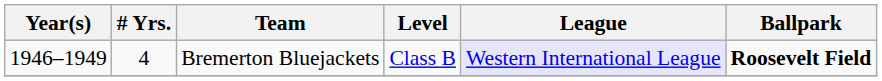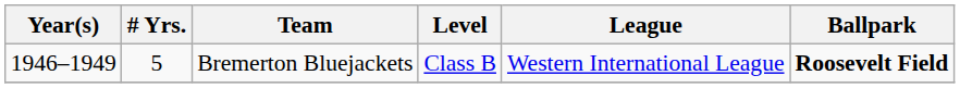 <table class="wikitable" style="text-align:center; font-size: 95%;">
 <tr>
 <th>Year(s)</th>
 <th># Yrs.</th>
 <th>Team</th>
 <th>Level</th>
 <th>League</th>
 <th>Ballpark</th>
 </tr>
 <tr>
 <td>1946–1949</td>
-<td>4</td>
+<td>5</td>
 <td>Bremerton Bluejackets</td>
 <td><a href='#'>Class B</a></td>
-<td style="background: lavender;"><a href='#'>Western International League</a></td>
+<td><a href='#'>Western International League</a></td>
 <td><strong>Roosevelt Field</strong></td>
 </tr>
 <tr>
 </tr>
 </table>
